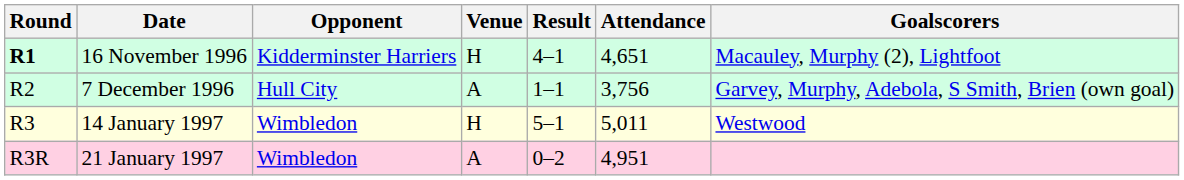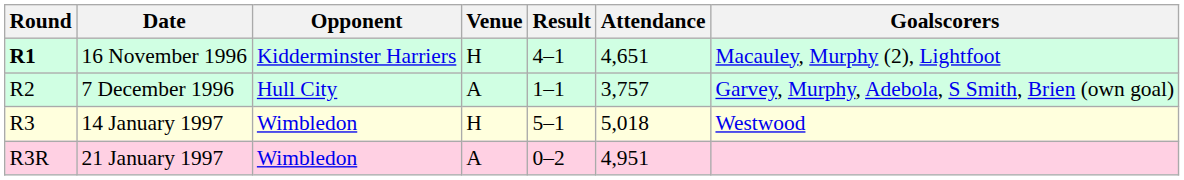 <table class="wikitable">
 <tr>
 <th>Round</th>
 <th>Date</th>
 <th>Opponent</th>
 <th>Venue</th>
 <th>Result</th>
 <th>Attendance</th>
 <th>Goalscorers</th>
 </tr>
 <tr style="background-color: #d0ffe3;">
 <td><strong>R1</strong></td>
 <td>16 November 1996</td>
 <td><a href='#'>Kidderminster Harriers</a></td>
 <td>H</td>
 <td>4–1</td>
 <td>4,651</td>
 <td><a href='#'>Macauley</a>, <a href='#'>Murphy</a> (2), <a href='#'>Lightfoot</a></td>
 </tr>
 <tr style="background-color: #d0ffe3;">
 <td>R2</td>
 <td>7 December 1996</td>
 <td><a href='#'>Hull City</a></td>
 <td>A</td>
 <td>1–1</td>
-<td>3,756</td>
+<td>3,757</td>
 <td><a href='#'>Garvey</a>, <a href='#'>Murphy</a>, <a href='#'>Adebola</a>, <a href='#'>S Smith</a>, <a href='#'>Brien</a> (own goal)</td>
 </tr>
 <tr style="background-color: #ffffdd;">
 <td>R3</td>
 <td>14 January 1997</td>
 <td><a href='#'>Wimbledon</a></td>
 <td>H</td>
 <td>5–1</td>
-<td>5,011</td>
+<td>5,018</td>
 <td><a href='#'>Westwood</a></td>
 </tr>
 <tr style="background-color: #ffd0e3;">
 <td>R3R</td>
 <td>21 January 1997</td>
 <td><a href='#'>Wimbledon</a></td>
 <td>A</td>
 <td>0–2</td>
 <td>4,951</td>
 <td></td>
 </tr>
 </table>
